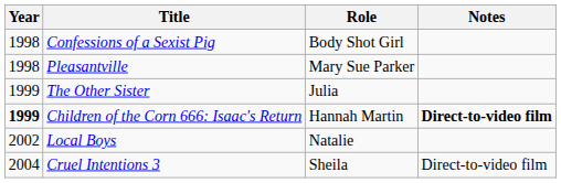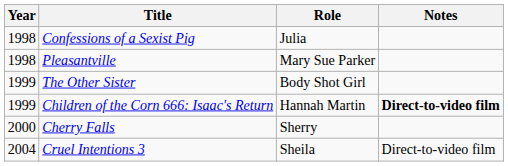 <table class="wikitable sortable">
 <tr>
 <th>Year</th>
 <th>Title</th>
 <th>Role</th>
 <th class="unsortable">Notes</th>
 </tr>
 <tr>
 <td>1998</td>
 <td><em><a href='#'>Confessions of a Sexist Pig</a></em></td>
-<td>Body Shot Girl</td>
+<td>Julia</td>
 <td></td>
 </tr>
 <tr>
 <td>1998</td>
 <td><a href='#'><em>Pleasantville</em></a></td>
 <td>Mary Sue Parker</td>
 <td></td>
 </tr>
 <tr>
 <td>1999</td>
 <td><em><a href='#'>The Other Sister</a></em></td>
-<td>Julia</td>
+<td>Body Shot Girl</td>
 <td></td>
 </tr>
 <tr>
-<td><strong>1999</strong></td>
+<td>1999</td>
 <td><em><a href='#'>Children of the Corn 666: Isaac's Return</a></em></td>
 <td>Hannah Martin</td>
 <td><strong>Direct-to-video film</strong></td>
 </tr>
 <tr>
-<td>2002</td>
-<td><em><a href='#'>Local Boys</a></em></td>
-<td>Natalie</td>
+<td>2000</td>
+<td><em><a href='#'>Cherry Falls</a></em></td>
+<td>Sherry</td>
 <td></td>
 </tr>
 <tr>
 <td>2004</td>
 <td><em><a href='#'>Cruel Intentions 3</a></em></td>
 <td>Sheila</td>
 <td>Direct-to-video film</td>
 </tr>
 </table>
